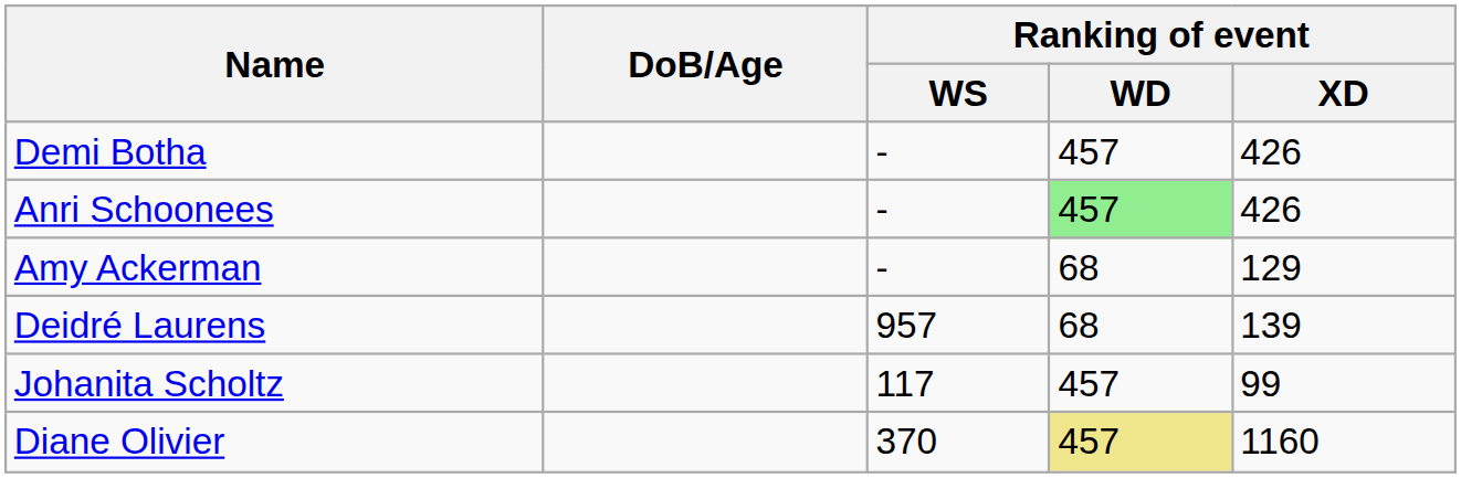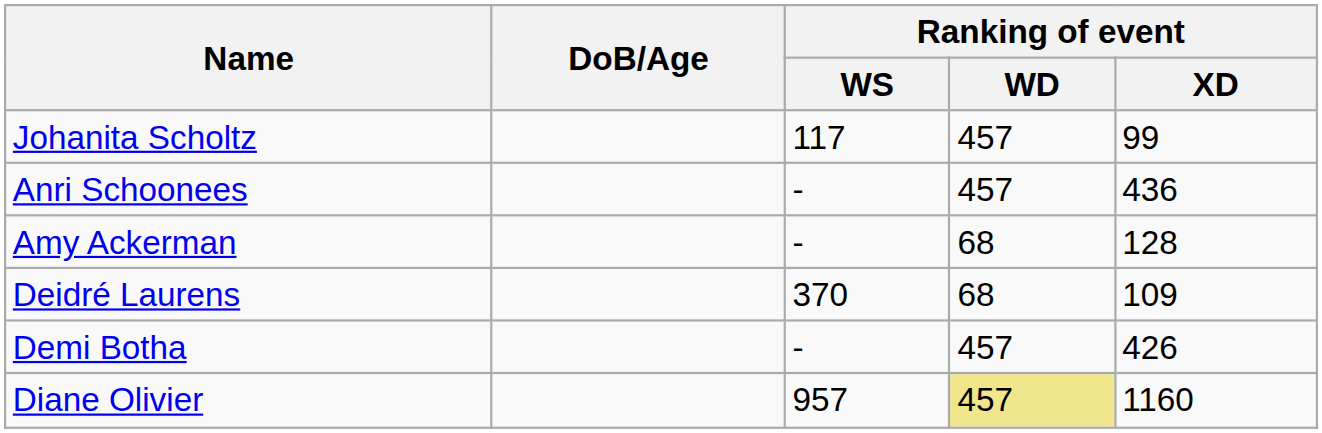 <table class="wikitable" style="width:600px; font-size:95%;">
 <tr>
 <th rowspan="2" align="left">Name</th>
 <th rowspan="2" align="left">DoB/Age</th>
 <th colspan="3" align="center">Ranking of event</th>
 </tr>
 <tr>
 <th align="center">WS</th>
 <th>WD</th>
 <th align="center">XD</th>
 </tr>
 <tr>
+<td><a href='#'>Johanita Scholtz</a></td>
+<td></td>
+<td>117</td>
+<td>457</td>
+<td>99</td>
+</tr>
+<tr>
+<td><a href='#'>Anri Schoonees</a></td>
+<td></td>
+<td>-</td>
+<td>457</td>
+<td>436</td>
+</tr>
+<tr>
+<td><a href='#'>Amy Ackerman</a></td>
+<td></td>
+<td>-</td>
+<td>68</td>
+<td>128</td>
+</tr>
+<tr>
+<td><a href='#'>Deidré Laurens</a></td>
+<td></td>
+<td>370</td>
+<td>68</td>
+<td>109</td>
+</tr>
+<tr>
 <td><a href='#'>Demi Botha</a></td>
 <td></td>
 <td>-</td>
 <td>457</td>
 <td>426</td>
 </tr>
 <tr>
-<td><a href='#'>Anri Schoonees</a></td>
-<td></td>
-<td>-</td>
-<td style="background: lightgreen;">457</td>
-<td>426</td>
-</tr>
-<tr>
-<td><a href='#'>Amy Ackerman</a></td>
-<td></td>
-<td>-</td>
-<td>68</td>
-<td>129</td>
-</tr>
-<tr>
-<td><a href='#'>Deidré Laurens</a></td>
+<td><a href='#'>Diane Olivier</a></td>
 <td></td>
 <td>957</td>
-<td>68</td>
-<td>139</td>
-</tr>
-<tr>
-<td><a href='#'>Johanita Scholtz</a></td>
-<td></td>
-<td>117</td>
-<td>457</td>
-<td>99</td>
-</tr>
-<tr>
-<td><a href='#'>Diane Olivier</a></td>
-<td></td>
-<td>370</td>
 <td style="background: khaki;">457</td>
 <td>1160</td>
 </tr>
 </table>
